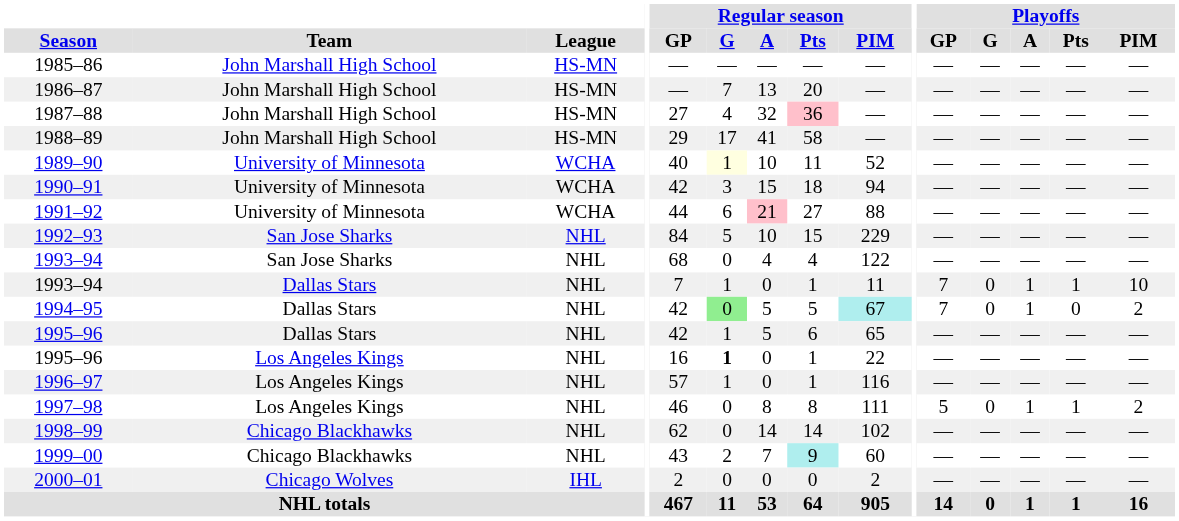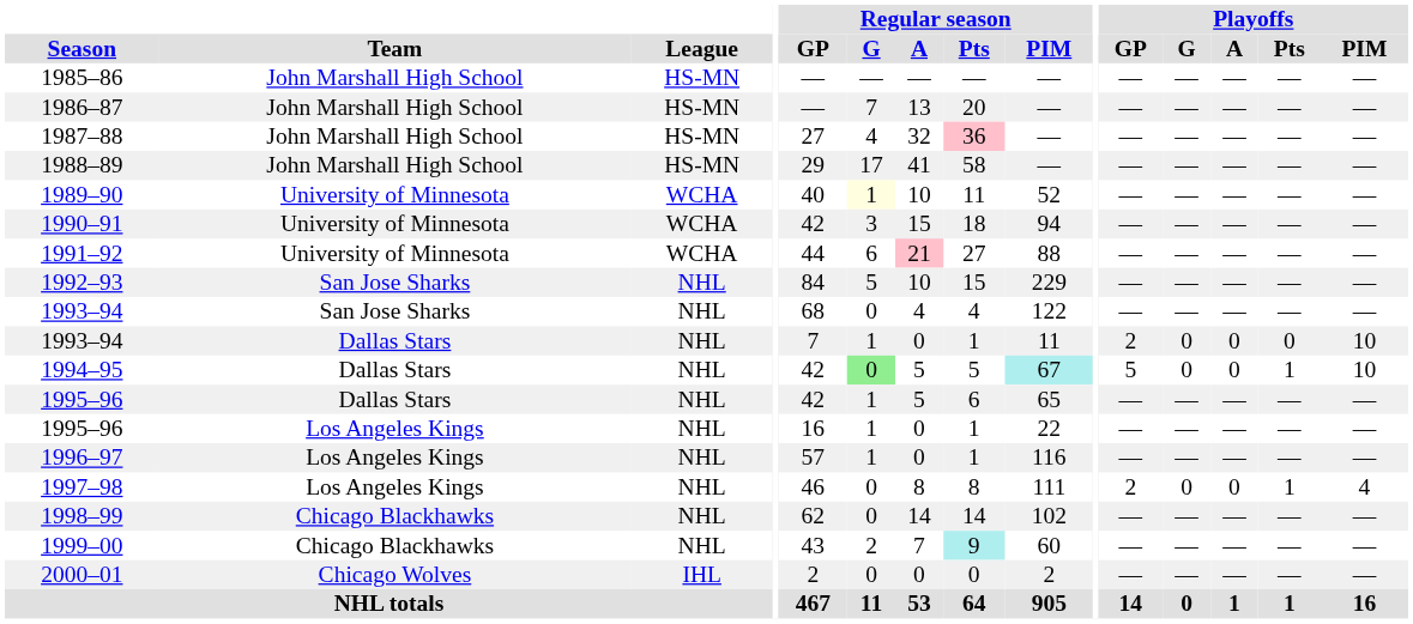 <table border="0" cellpadding="1" cellspacing="0" style="text-align:center; width:60em">
 <tr bgcolor="#e0e0e0">
 <th colspan="3" bgcolor="#ffffff"></th>
 <th rowspan="100" bgcolor="#ffffff"></th>
 <th colspan="5"><a href='#'>Regular season</a></th>
 <th rowspan="100" bgcolor="#ffffff"></th>
 <th colspan="5"><a href='#'>Playoffs</a></th>
 </tr>
 <tr bgcolor="#e0e0e0">
 <th><a href='#'>Season</a></th>
 <th>Team</th>
 <th>League</th>
 <th>GP</th>
 <th><a href='#'>G</a></th>
 <th><a href='#'>A</a></th>
 <th><a href='#'>Pts</a></th>
 <th><a href='#'>PIM</a></th>
 <th>GP</th>
 <th>G</th>
 <th>A</th>
 <th>Pts</th>
 <th>PIM</th>
 </tr>
 <tr>
 <td>1985–86</td>
 <td><a href='#'>John Marshall High School</a></td>
 <td><a href='#'>HS-MN</a></td>
 <td>—</td>
 <td>—</td>
 <td>—</td>
 <td>—</td>
 <td>—</td>
 <td>—</td>
 <td>—</td>
 <td>—</td>
 <td>—</td>
 <td>—</td>
 </tr>
 <tr bgcolor="#f0f0f0">
 <td>1986–87</td>
 <td>John Marshall High School</td>
 <td>HS-MN</td>
 <td>—</td>
 <td>7</td>
 <td>13</td>
 <td>20</td>
 <td>—</td>
 <td>—</td>
 <td>—</td>
 <td>—</td>
 <td>—</td>
 <td>—</td>
 </tr>
 <tr>
 <td>1987–88</td>
 <td>John Marshall High School</td>
 <td>HS-MN</td>
 <td>27</td>
 <td>4</td>
 <td>32</td>
 <td style="background: pink;">36</td>
 <td>—</td>
 <td>—</td>
 <td>—</td>
 <td>—</td>
 <td>—</td>
 <td>—</td>
 </tr>
 <tr bgcolor="#f0f0f0">
 <td>1988–89</td>
 <td>John Marshall High School</td>
 <td>HS-MN</td>
 <td>29</td>
 <td>17</td>
 <td>41</td>
 <td>58</td>
 <td>—</td>
 <td>—</td>
 <td>—</td>
 <td>—</td>
 <td>—</td>
 <td>—</td>
 </tr>
 <tr>
 <td><a href='#'>1989–90</a></td>
 <td><a href='#'>University of Minnesota</a></td>
 <td><a href='#'>WCHA</a></td>
 <td>40</td>
 <td style="background: lightyellow;">1</td>
 <td>10</td>
 <td>11</td>
 <td>52</td>
 <td>—</td>
 <td>—</td>
 <td>—</td>
 <td>—</td>
 <td>—</td>
 </tr>
 <tr bgcolor="#f0f0f0">
 <td><a href='#'>1990–91</a></td>
 <td>University of Minnesota</td>
 <td>WCHA</td>
 <td>42</td>
 <td>3</td>
 <td>15</td>
 <td>18</td>
 <td>94</td>
 <td>—</td>
 <td>—</td>
 <td>—</td>
 <td>—</td>
 <td>—</td>
 </tr>
 <tr>
 <td><a href='#'>1991–92</a></td>
 <td>University of Minnesota</td>
 <td>WCHA</td>
 <td>44</td>
 <td>6</td>
 <td style="background: pink;">21</td>
 <td>27</td>
 <td>88</td>
 <td>—</td>
 <td>—</td>
 <td>—</td>
 <td>—</td>
 <td>—</td>
 </tr>
 <tr bgcolor="#f0f0f0">
 <td><a href='#'>1992–93</a></td>
 <td><a href='#'>San Jose Sharks</a></td>
 <td><a href='#'>NHL</a></td>
 <td>84</td>
 <td>5</td>
 <td>10</td>
 <td>15</td>
 <td>229</td>
 <td>—</td>
 <td>—</td>
 <td>—</td>
 <td>—</td>
 <td>—</td>
 </tr>
 <tr>
 <td><a href='#'>1993–94</a></td>
 <td>San Jose Sharks</td>
 <td>NHL</td>
 <td>68</td>
 <td>0</td>
 <td>4</td>
 <td>4</td>
 <td>122</td>
 <td>—</td>
 <td>—</td>
 <td>—</td>
 <td>—</td>
 <td>—</td>
 </tr>
 <tr bgcolor="#f0f0f0">
 <td>1993–94</td>
 <td><a href='#'>Dallas Stars</a></td>
 <td>NHL</td>
 <td>7</td>
 <td>1</td>
 <td>0</td>
 <td>1</td>
 <td>11</td>
-<td>7</td>
+<td>2</td>
 <td>0</td>
-<td>1</td>
-<td>1</td>
+<td>0</td>
+<td>0</td>
 <td>10</td>
 </tr>
 <tr>
 <td><a href='#'>1994–95</a></td>
 <td>Dallas Stars</td>
 <td>NHL</td>
 <td>42</td>
 <td style="background: lightgreen;">0</td>
 <td>5</td>
 <td>5</td>
 <td style="background: paleturquoise;">67</td>
-<td>7</td>
+<td>5</td>
+<td>0</td>
 <td>0</td>
 <td>1</td>
-<td>0</td>
-<td>2</td>
+<td>10</td>
 </tr>
 <tr bgcolor="#f0f0f0">
 <td><a href='#'>1995–96</a></td>
 <td>Dallas Stars</td>
 <td>NHL</td>
 <td>42</td>
 <td>1</td>
 <td>5</td>
 <td>6</td>
 <td>65</td>
 <td>—</td>
 <td>—</td>
 <td>—</td>
 <td>—</td>
 <td>—</td>
 </tr>
 <tr>
 <td>1995–96</td>
 <td><a href='#'>Los Angeles Kings</a></td>
 <td>NHL</td>
 <td>16</td>
-<td><strong>1</strong></td>
+<td>1</td>
 <td>0</td>
 <td>1</td>
 <td>22</td>
 <td>—</td>
 <td>—</td>
 <td>—</td>
 <td>—</td>
 <td>—</td>
 </tr>
 <tr bgcolor="#f0f0f0">
 <td><a href='#'>1996–97</a></td>
 <td>Los Angeles Kings</td>
 <td>NHL</td>
 <td>57</td>
 <td>1</td>
 <td>0</td>
 <td>1</td>
 <td>116</td>
 <td>—</td>
 <td>—</td>
 <td>—</td>
 <td>—</td>
 <td>—</td>
 </tr>
 <tr>
 <td><a href='#'>1997–98</a></td>
 <td>Los Angeles Kings</td>
 <td>NHL</td>
 <td>46</td>
 <td>0</td>
 <td>8</td>
 <td>8</td>
 <td>111</td>
-<td>5</td>
+<td>2</td>
+<td>0</td>
 <td>0</td>
 <td>1</td>
-<td>1</td>
-<td>2</td>
+<td>4</td>
 </tr>
 <tr bgcolor="#f0f0f0">
 <td><a href='#'>1998–99</a></td>
 <td><a href='#'>Chicago Blackhawks</a></td>
 <td>NHL</td>
 <td>62</td>
 <td>0</td>
 <td>14</td>
 <td>14</td>
 <td>102</td>
 <td>—</td>
 <td>—</td>
 <td>—</td>
 <td>—</td>
 <td>—</td>
 </tr>
 <tr>
 <td><a href='#'>1999–00</a></td>
 <td>Chicago Blackhawks</td>
 <td>NHL</td>
 <td>43</td>
 <td>2</td>
 <td>7</td>
 <td style="background: paleturquoise;">9</td>
 <td>60</td>
 <td>—</td>
 <td>—</td>
 <td>—</td>
 <td>—</td>
 <td>—</td>
 </tr>
 <tr bgcolor="#f0f0f0">
 <td><a href='#'>2000–01</a></td>
 <td><a href='#'>Chicago Wolves</a></td>
 <td><a href='#'>IHL</a></td>
 <td>2</td>
 <td>0</td>
 <td>0</td>
 <td>0</td>
 <td>2</td>
 <td>—</td>
 <td>—</td>
 <td>—</td>
 <td>—</td>
 <td>—</td>
 </tr>
 <tr bgcolor="#e0e0e0">
 <th colspan="3">NHL totals</th>
 <th>467</th>
 <th>11</th>
 <th>53</th>
 <th>64</th>
 <th>905</th>
 <th>14</th>
 <th>0</th>
 <th>1</th>
 <th>1</th>
 <th>16</th>
 </tr>
 </table>
